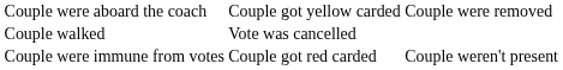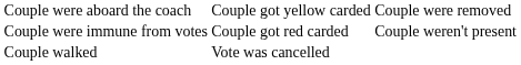 <table>
 <tr>
 <td> Couple were aboard the coach</td>
 <td> Couple got yellow carded</td>
 <td> Couple were removed</td>
 </tr>
 <tr>
+<td> Couple were immune from votes</td>
+<td> Couple got red carded</td>
+<td> Couple weren't present</td>
+</tr>
+<tr>
 <td> Couple walked</td>
 <td> Vote was cancelled</td>
 <td></td>
 </tr>
-<tr>
-<td> Couple were immune from votes</td>
-<td> Couple got red carded</td>
-<td> Couple weren't present</td>
-</tr>
 </table>
